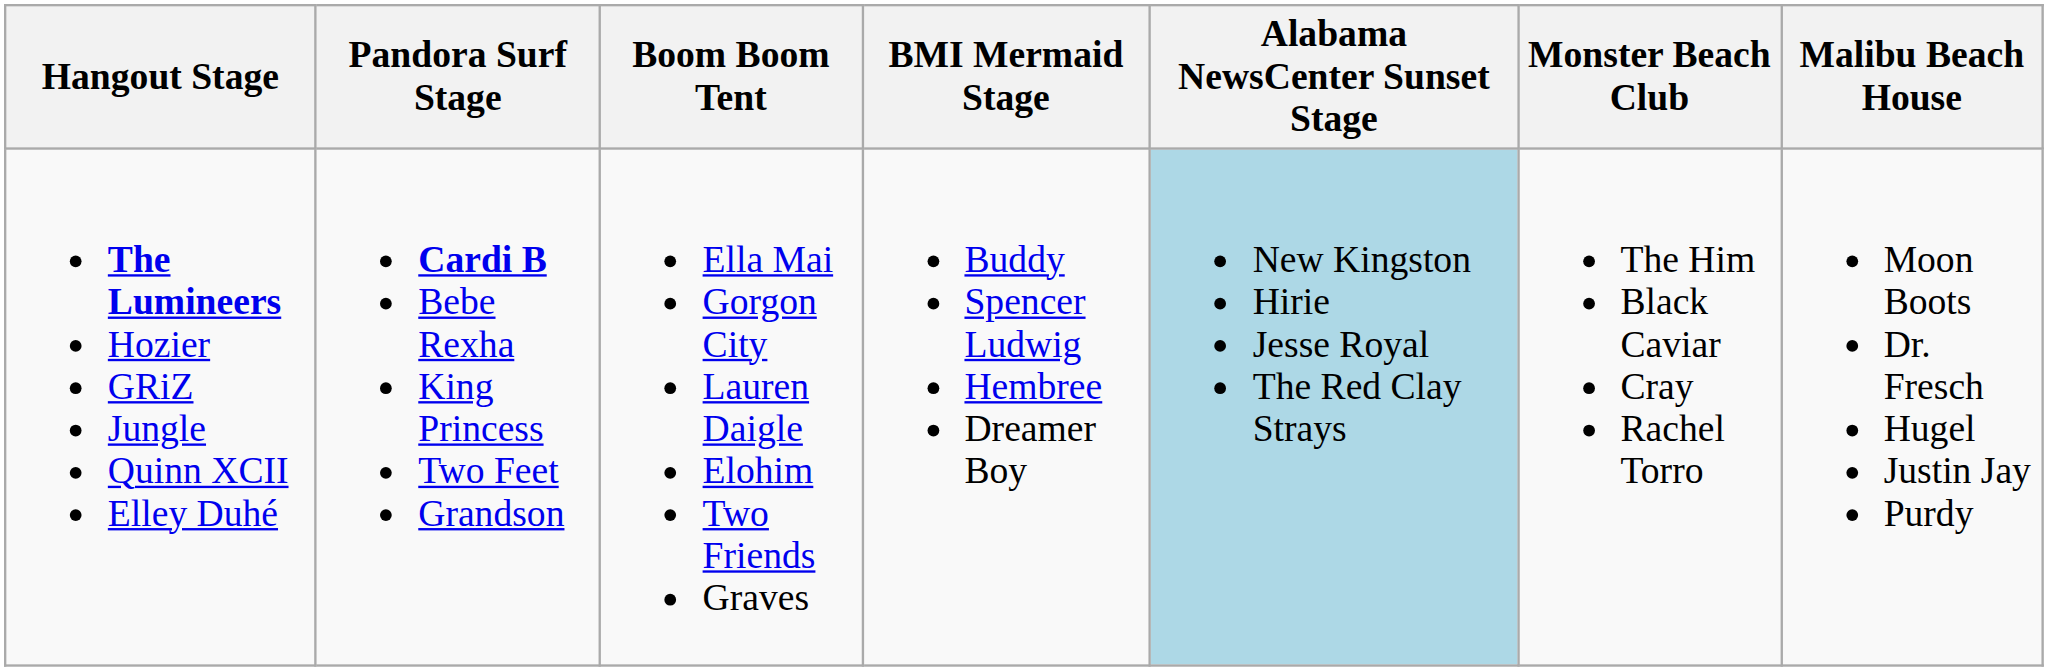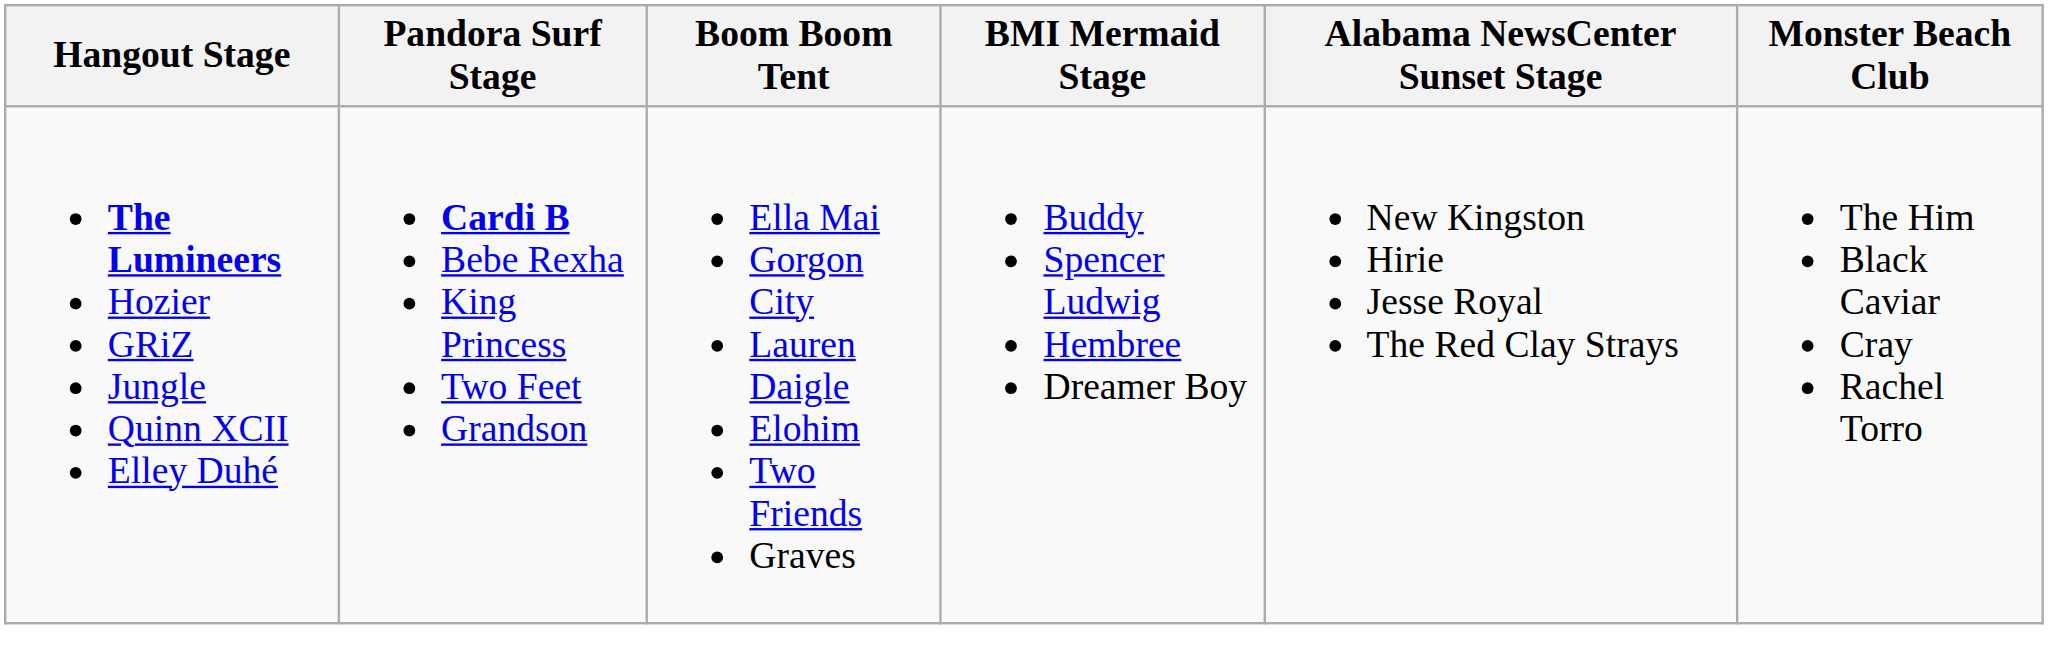 <table class="wikitable">
 <tr>
 <th>Hangout Stage</th>
 <th>Pandora Surf Stage</th>
 <th>Boom Boom Tent</th>
 <th>BMI Mermaid Stage</th>
 <th>Alabama NewsCenter Sunset Stage</th>
 <th>Monster Beach Club</th>
-<th>Malibu Beach House</th>
 </tr>
 <tr valign="top">
 <td><br><ul><li><strong><a href='#'>The Lumineers</a></strong></li><li><a href='#'>Hozier</a></li><li><a href='#'>GRiZ</a></li><li><a href='#'>Jungle</a></li><li><a href='#'>Quinn XCII</a></li><li><a href='#'>Elley Duhé</a></li></ul></td>
 <td><br><ul><li><strong><a href='#'>Cardi B</a></strong></li><li><a href='#'>Bebe Rexha</a></li><li><a href='#'>King Princess</a></li><li><a href='#'>Two Feet</a></li><li><a href='#'>Grandson</a></li></ul></td>
 <td><br><ul><li><a href='#'>Ella Mai</a></li><li><a href='#'>Gorgon City</a></li><li><a href='#'>Lauren Daigle</a></li><li><a href='#'>Elohim</a></li><li><a href='#'>Two Friends</a></li><li>Graves</li></ul></td>
 <td><br><ul><li><a href='#'>Buddy</a></li><li><a href='#'>Spencer Ludwig</a></li><li><a href='#'>Hembree</a></li><li>Dreamer Boy</li></ul></td>
-<td style="background: lightblue;"><br><ul><li>New Kingston</li><li>Hirie</li><li>Jesse Royal</li><li>The Red Clay Strays</li></ul></td>
+<td><br><ul><li>New Kingston</li><li>Hirie</li><li>Jesse Royal</li><li>The Red Clay Strays</li></ul></td>
 <td><br><ul><li>The Him</li><li>Black Caviar</li><li>Cray</li><li>Rachel Torro</li></ul></td>
-<td><br><ul><li>Moon Boots</li><li>Dr. Fresch</li><li>Hugel</li><li>Justin Jay</li><li>Purdy</li></ul></td>
 </tr>
 </table>
